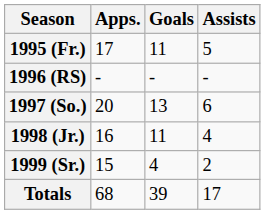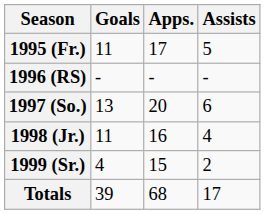 <table class="wikitable">
 <tr>
 <th>Season</th>
+<th>Goals</th>
 <th>Apps.</th>
-<th>Goals</th>
 <th>Assists</th>
 </tr>
 <tr>
 <th>1995 (Fr.)</th>
+<td>11</td>
 <td>17</td>
-<td>11</td>
 <td>5</td>
 </tr>
 <tr>
 <th>1996 (RS)</th>
 <td>-</td>
 <td>-</td>
 <td>-</td>
 </tr>
 <tr>
 <th>1997 (So.)</th>
+<td>13</td>
 <td>20</td>
-<td>13</td>
 <td>6</td>
 </tr>
 <tr>
 <th>1998 (Jr.)</th>
+<td>11</td>
 <td>16</td>
-<td>11</td>
 <td>4</td>
 </tr>
 <tr>
 <th>1999 (Sr.)</th>
+<td>4</td>
 <td>15</td>
-<td>4</td>
 <td>2</td>
 </tr>
 <tr>
 <th>Totals</th>
+<td>39</td>
 <td>68</td>
-<td>39</td>
 <td>17</td>
 </tr>
 </table>
